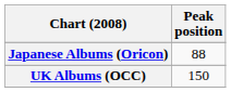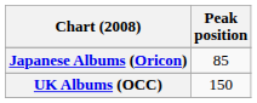 <table class="wikitable sortable plainrowheaders" style="text-align:center">
 <tr>
 <th scope="col">Chart (2008)</th>
 <th scope="col">Peak<br> position</th>
 </tr>
 <tr>
 </tr>
 <tr>
 </tr>
 <tr>
 <th scope="row"><a href='#'>Japanese Albums</a> (<a href='#'>Oricon</a>)</th>
-<td>88</td>
+<td>85</td>
 </tr>
 <tr>
 </tr>
 <tr>
 </tr>
 <tr>
 <th scope="row"><a href='#'>UK Albums</a> (OCC)</th>
 <td>150</td>
 </tr>
 <tr>
 </tr>
 </table>
